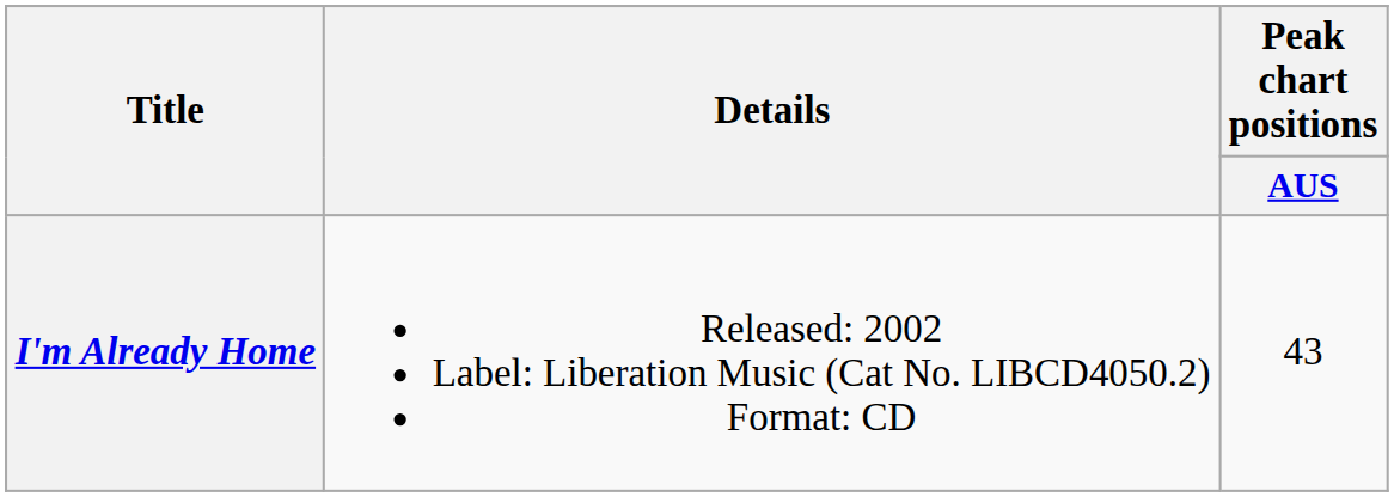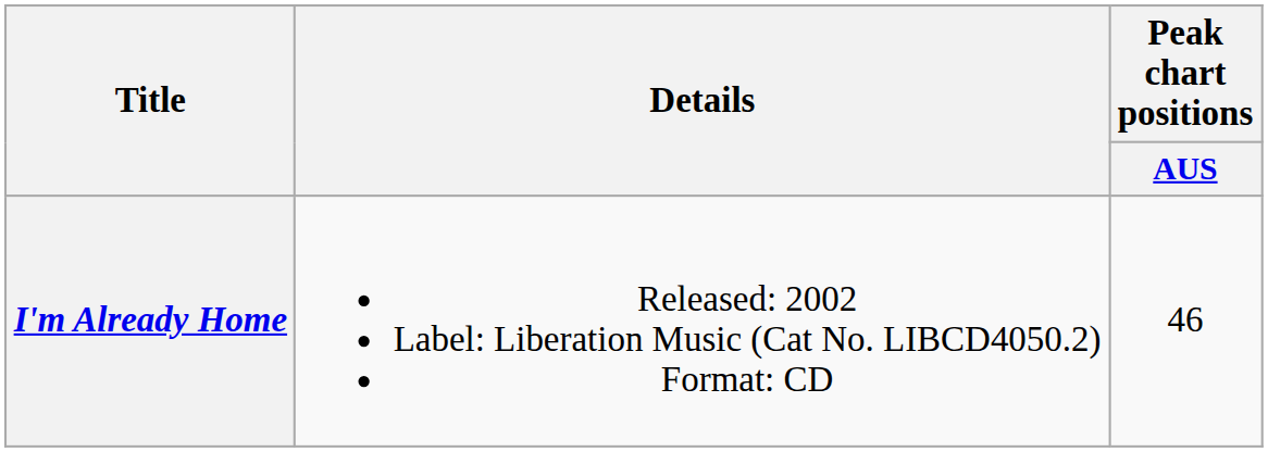 <table class="wikitable plainrowheaders" style="text-align:center;">
 <tr>
 <th scope="col" rowspan="2">Title</th>
 <th scope="col" rowspan="2">Details</th>
 <th scope="col" colspan="1">Peak chart positions</th>
 </tr>
 <tr>
 <th scope="col" style="width:3em;font-size:90%;"><a href='#'>AUS</a><br></th>
 </tr>
 <tr>
 <th scope="row"><em><a href='#'>I'm Already Home</a></em></th>
 <td><br><ul><li>Released: 2002</li><li>Label: Liberation Music (Cat No. LIBCD4050.2)</li><li>Format: CD</li></ul></td>
-<td>43</td>
+<td>46</td>
 </tr>
 </table>
